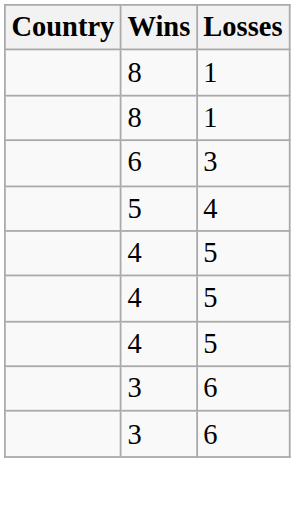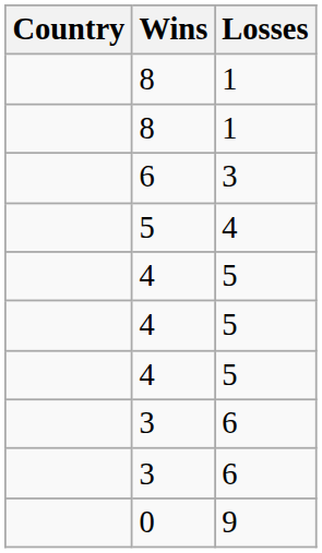 <table class="wikitable">
 <tr>
 <th>Country</th>
 <th>Wins</th>
 <th>Losses</th>
 </tr>
 <tr>
 <td></td>
 <td>8</td>
 <td>1</td>
 </tr>
 <tr>
 <td></td>
 <td>8</td>
 <td>1</td>
 </tr>
 <tr>
 <td></td>
 <td>6</td>
 <td>3</td>
 </tr>
 <tr>
 <td></td>
 <td>5</td>
 <td>4</td>
 </tr>
 <tr>
 <td></td>
 <td>4</td>
 <td>5</td>
 </tr>
 <tr>
 <td></td>
 <td>4</td>
 <td>5</td>
 </tr>
 <tr>
 <td></td>
 <td>4</td>
 <td>5</td>
 </tr>
 <tr>
 <td></td>
 <td>3</td>
 <td>6</td>
 </tr>
 <tr>
 <td></td>
 <td>3</td>
 <td>6</td>
 </tr>
+<tr>
+<td></td>
+<td>0</td>
+<td>9</td>
+</tr>
 </table>
